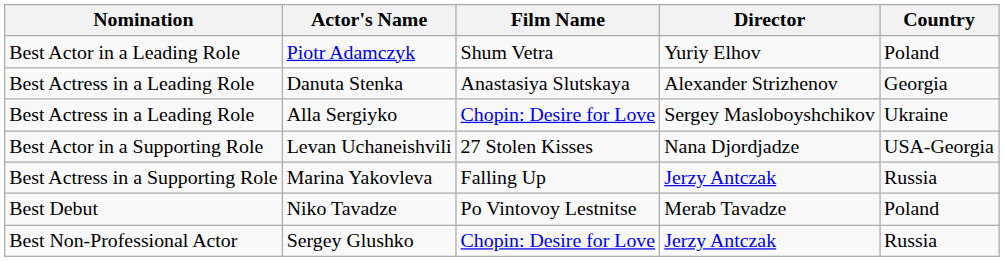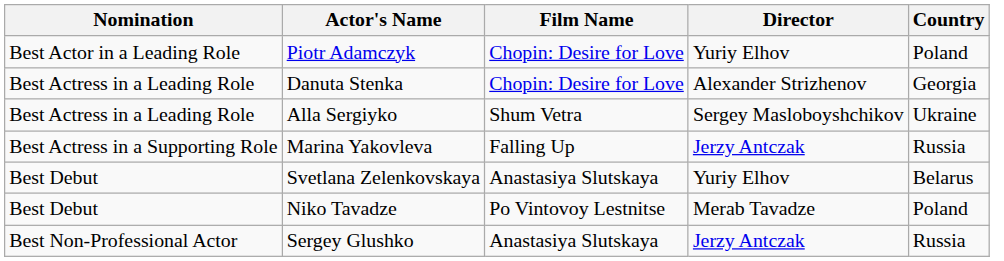 <table class="wikitable">
 <tr>
 <th>Nomination</th>
 <th>Actor's Name</th>
 <th>Film Name</th>
 <th>Director</th>
 <th>Country</th>
 </tr>
 <tr>
 <td>Best Actor in a Leading Role</td>
 <td><a href='#'>Piotr Adamczyk</a></td>
-<td>Shum Vetra</td>
+<td><a href='#'>Chopin: Desire for Love</a></td>
 <td>Yuriy Elhov</td>
 <td>Poland</td>
 </tr>
 <tr>
 <td>Best Actress in a Leading Role</td>
 <td>Danuta Stenka</td>
-<td>Anastasiya Slutskaya</td>
+<td><a href='#'>Chopin: Desire for Love</a></td>
 <td>Alexander Strizhenov</td>
 <td>Georgia</td>
 </tr>
 <tr>
 <td>Best Actress in a Leading Role</td>
 <td>Alla Sergiyko</td>
-<td><a href='#'>Chopin: Desire for Love</a></td>
+<td>Shum Vetra</td>
 <td>Sergey Masloboyshchikov</td>
 <td>Ukraine</td>
-</tr>
-<tr>
-<td>Best Actor in a Supporting Role</td>
-<td>Levan Uchaneishvili</td>
-<td>27 Stolen Kisses</td>
-<td>Nana Djordjadze</td>
-<td>USA-Georgia</td>
 </tr>
 <tr>
 <td>Best Actress in a Supporting Role</td>
 <td>Marina Yakovleva</td>
 <td>Falling Up</td>
 <td><a href='#'>Jerzy Antczak</a></td>
 <td>Russia</td>
+</tr>
+<tr>
+<td>Best Debut</td>
+<td>Svetlana Zelenkovskaya</td>
+<td>Anastasiya Slutskaya</td>
+<td>Yuriy Elhov</td>
+<td>Belarus</td>
 </tr>
 <tr>
 <td>Best Debut</td>
 <td>Niko Tavadze</td>
 <td>Po Vintovoy Lestnitse</td>
 <td>Merab Tavadze</td>
 <td>Poland</td>
 </tr>
 <tr>
 <td>Best Non-Professional Actor</td>
 <td>Sergey Glushko</td>
-<td><a href='#'>Chopin: Desire for Love</a></td>
+<td>Anastasiya Slutskaya</td>
 <td><a href='#'>Jerzy Antczak</a></td>
 <td>Russia</td>
 </tr>
 </table>
